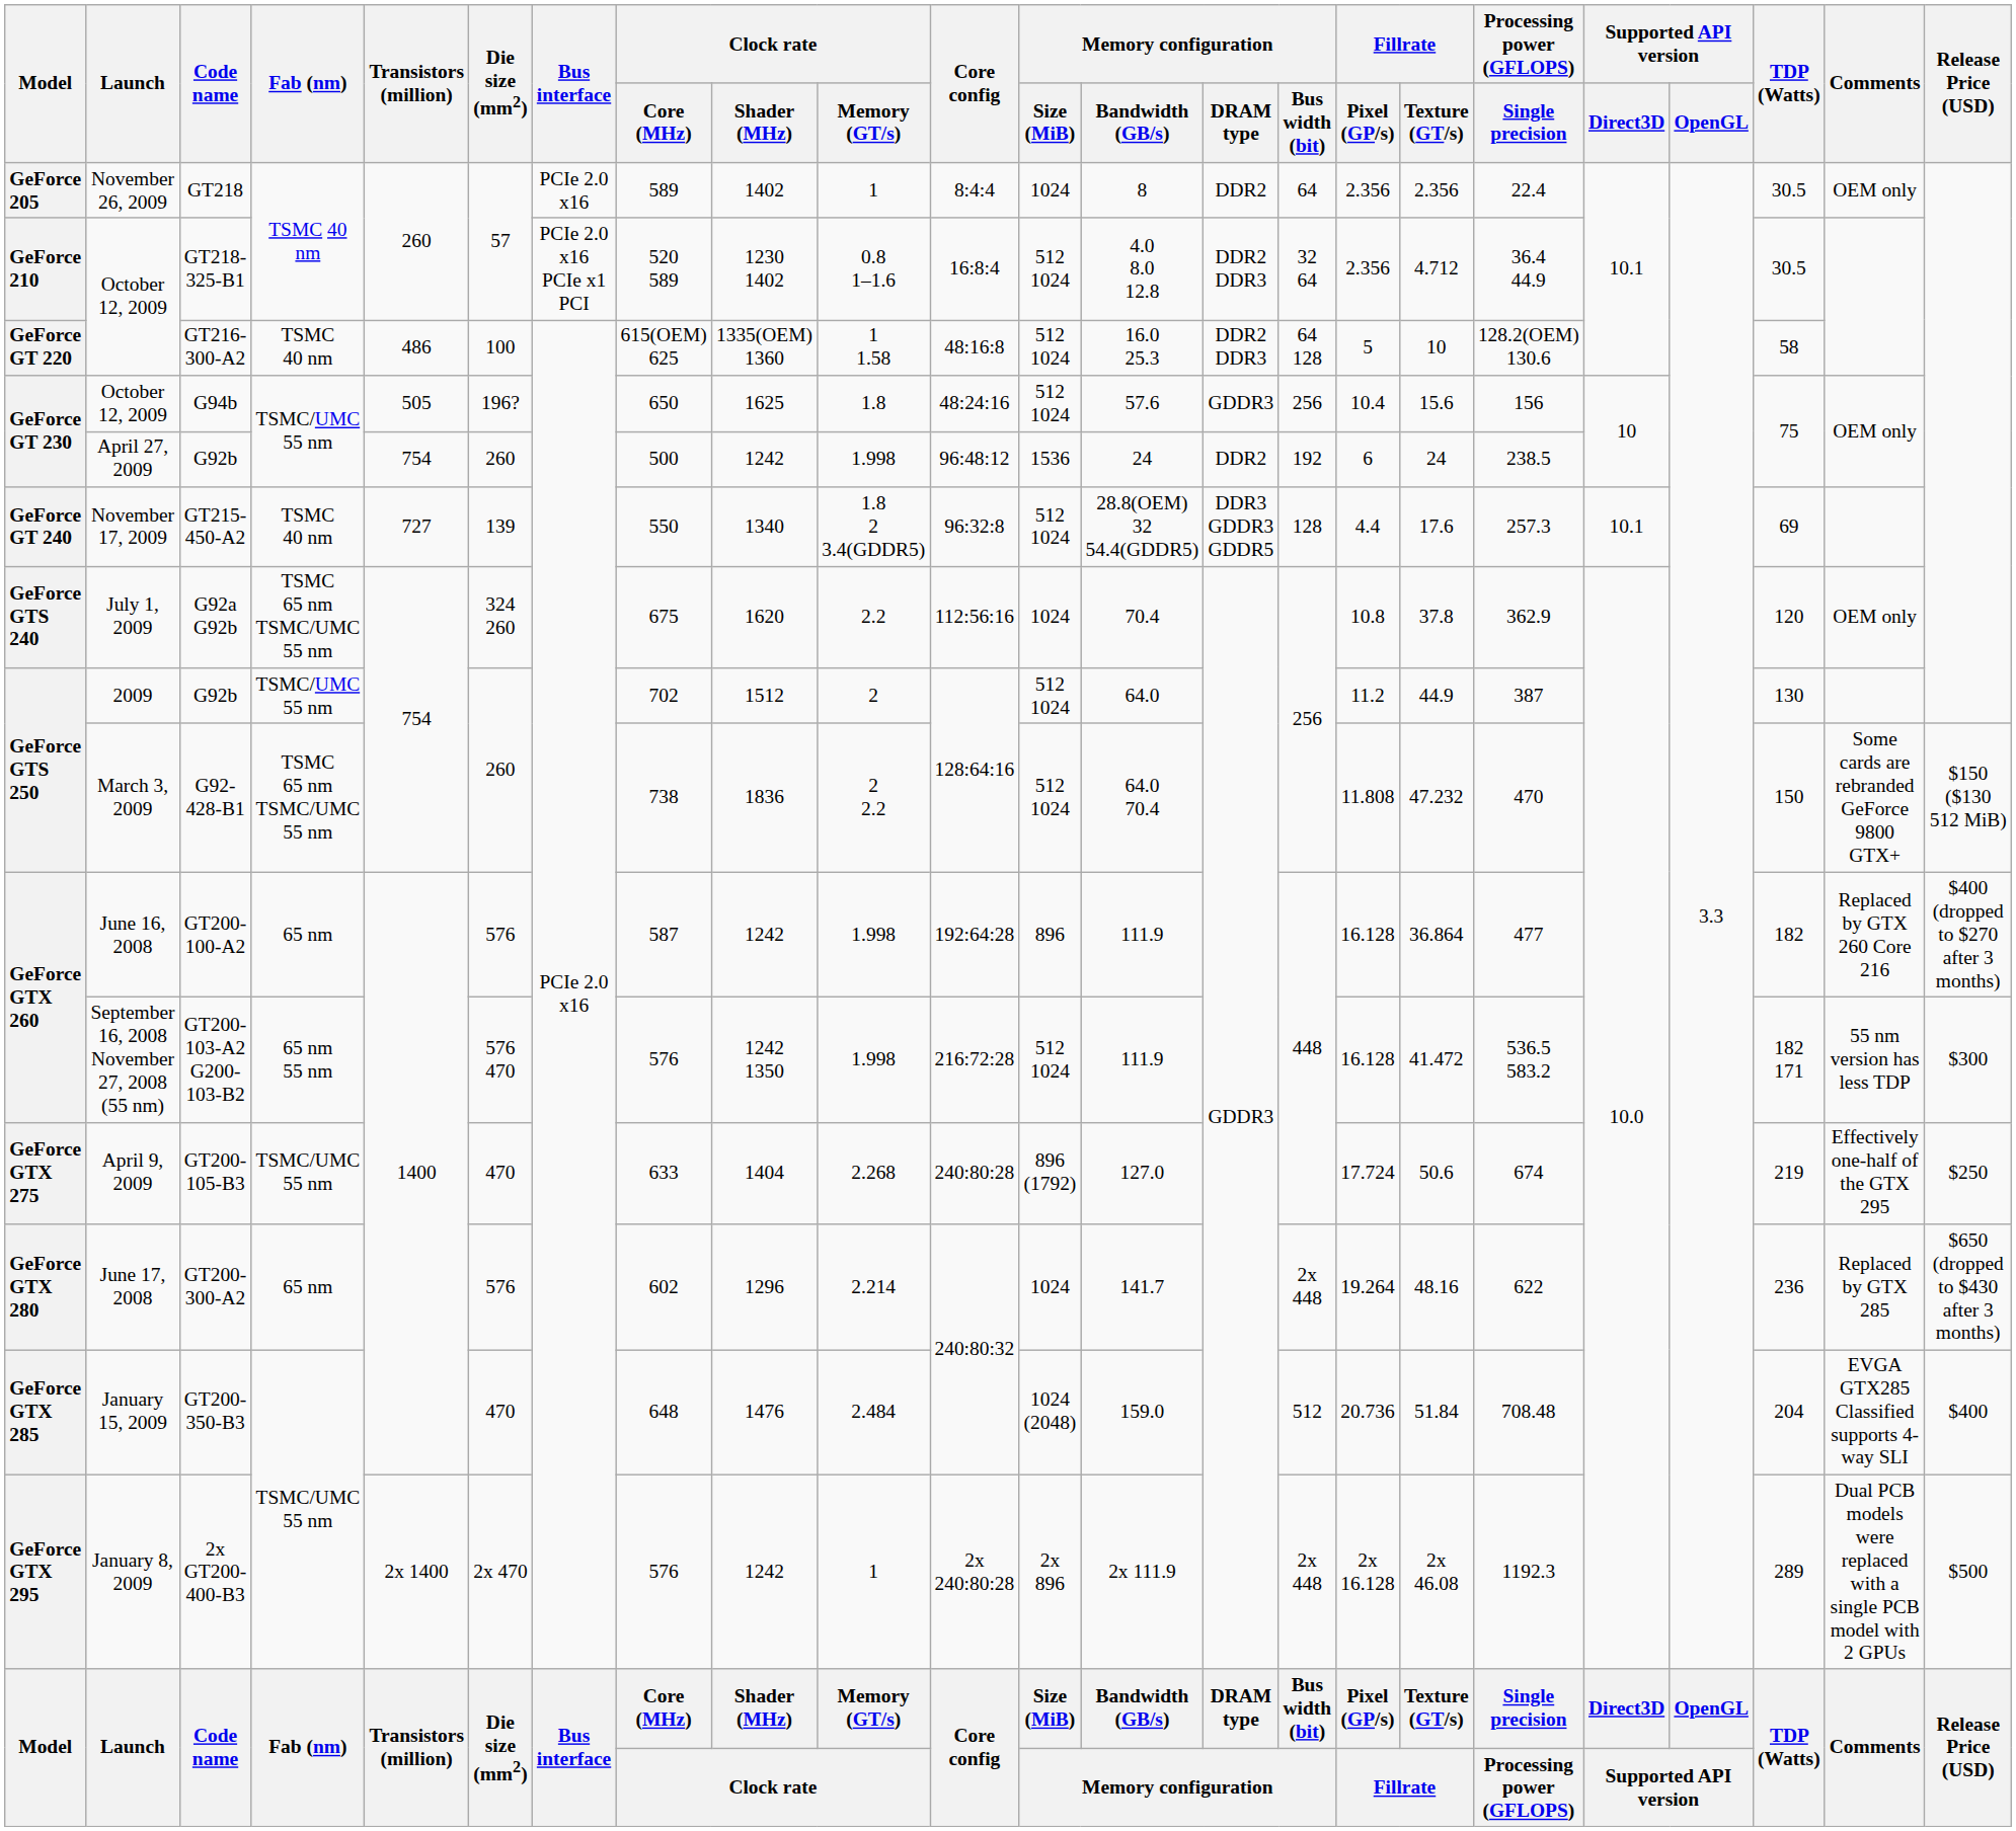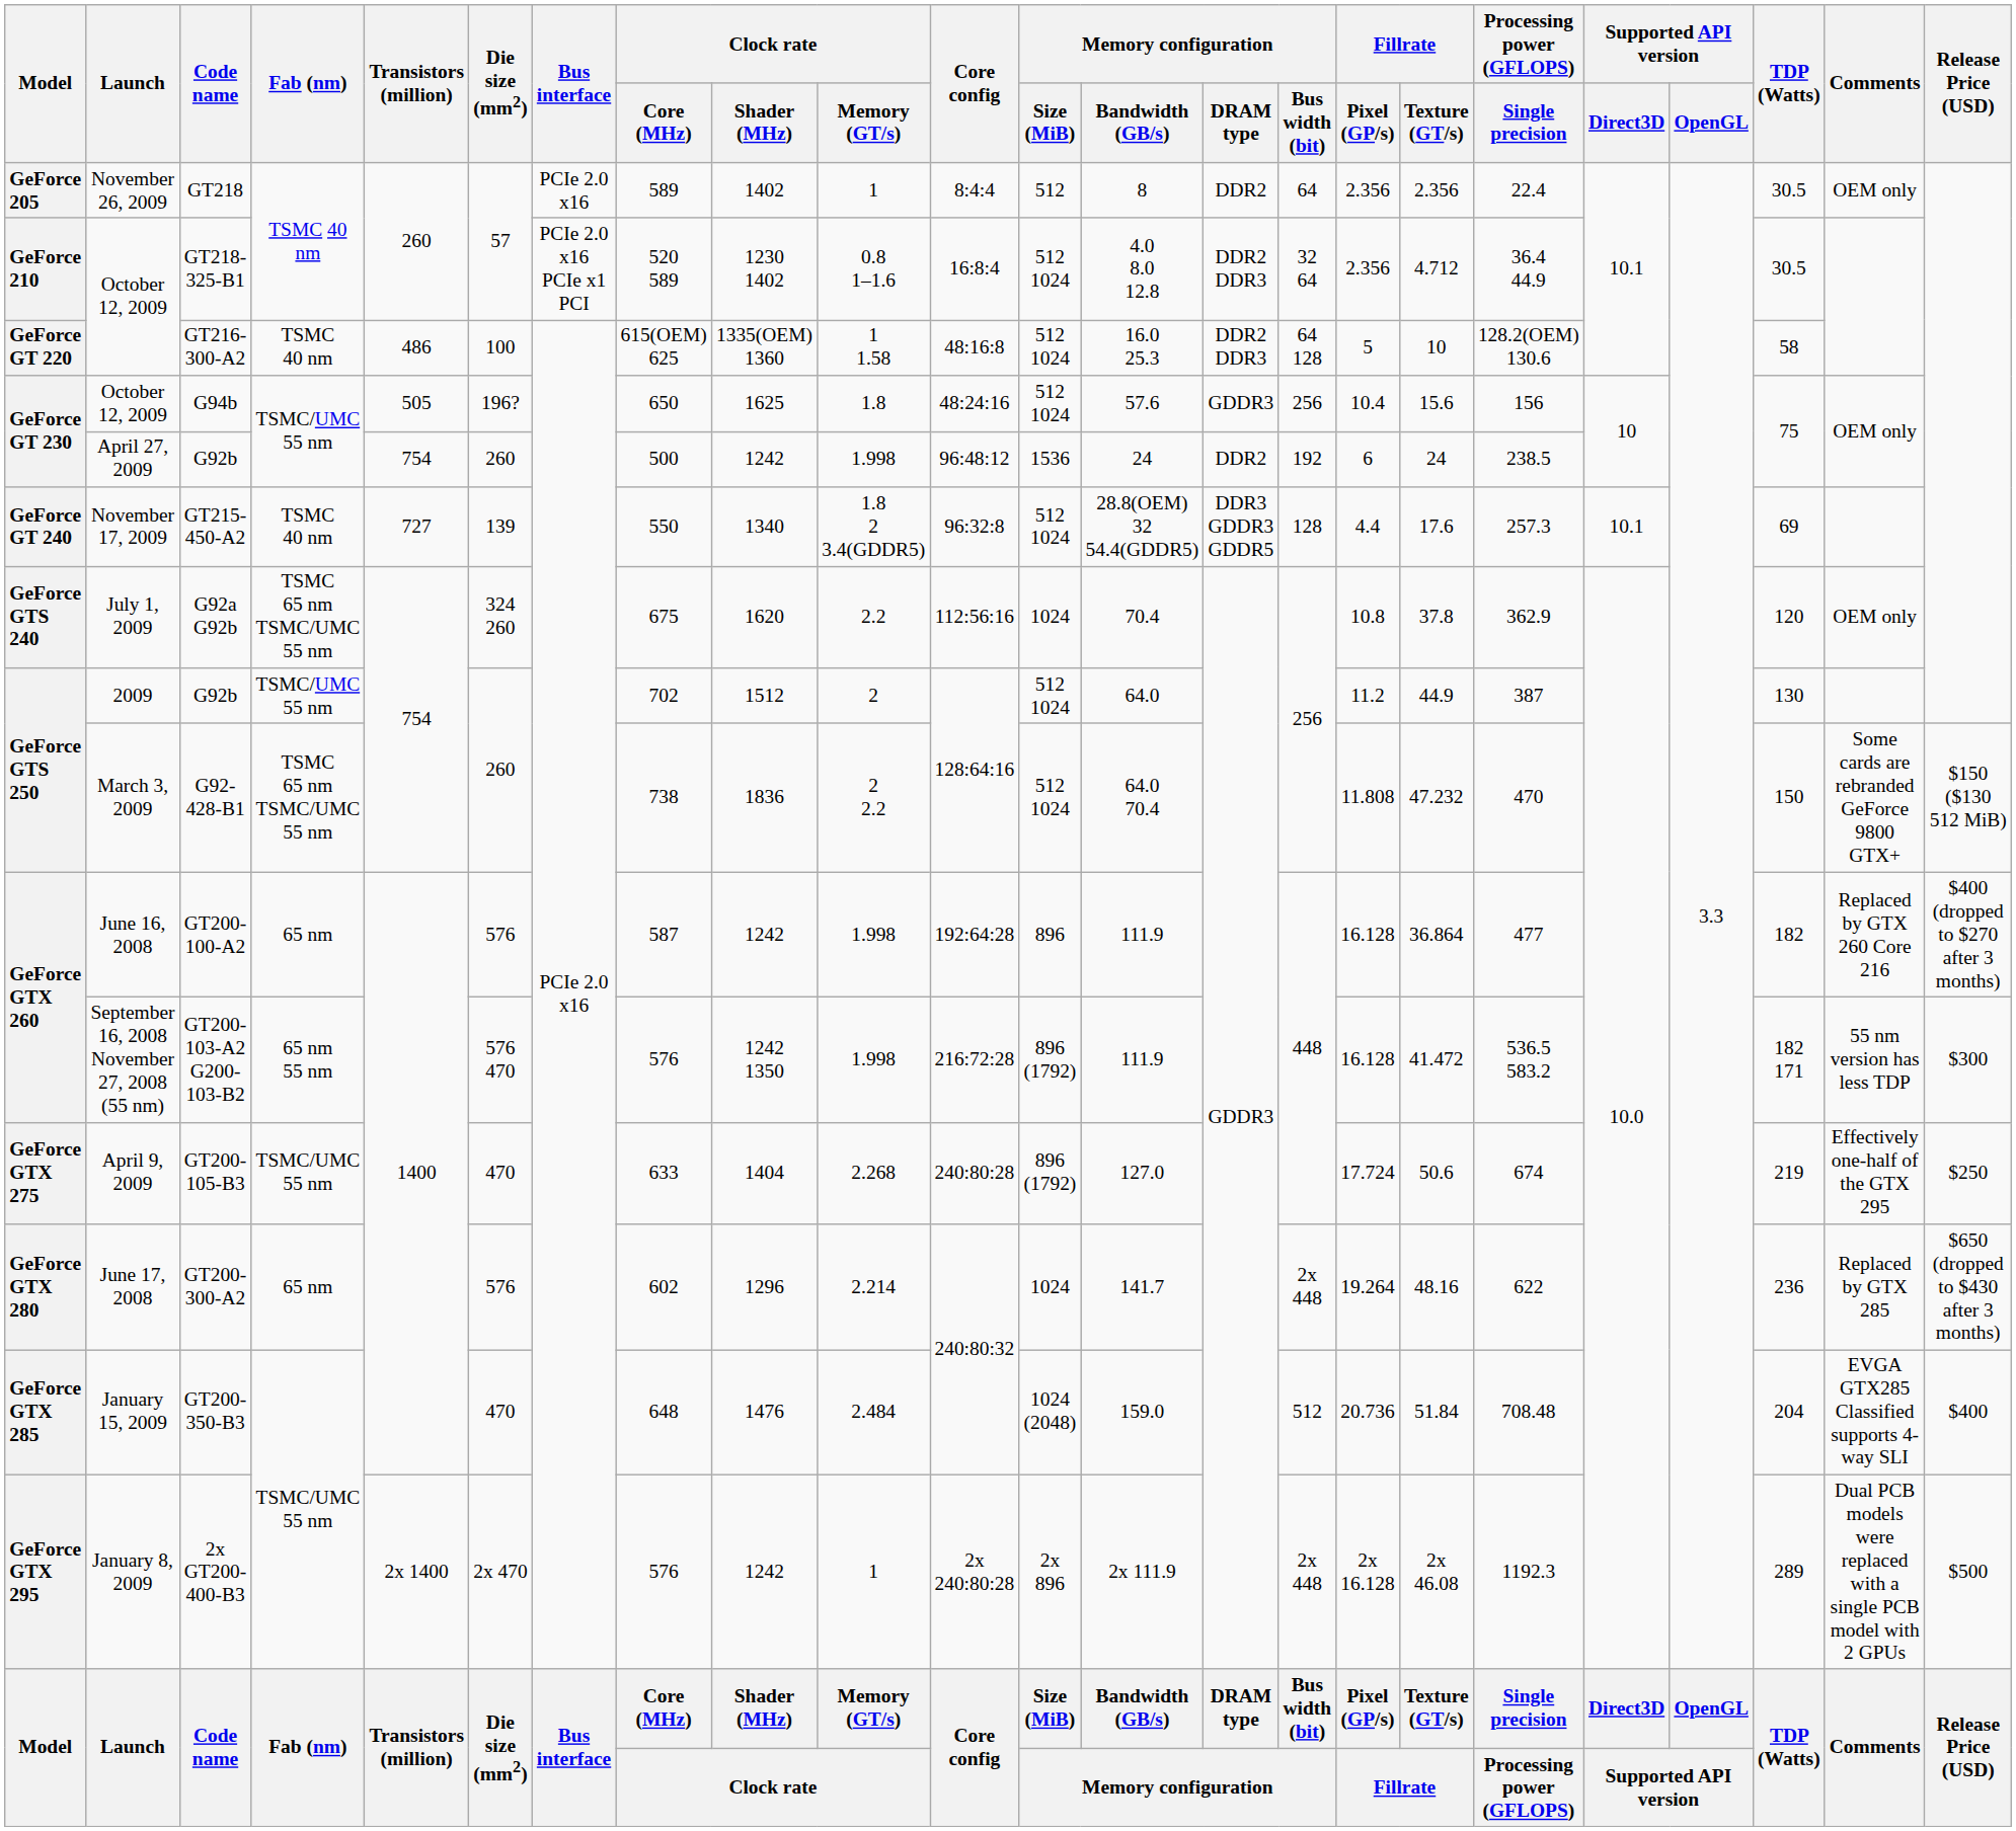 <table class="mw-datatable wikitable sortable sort-under" style="font-size:85%; text-align:center;">
 <tr>
 <th rowspan="2">Model</th>
 <th rowspan="2">Launch</th>
 <th rowspan="2"><a href='#'>Code name</a></th>
 <th rowspan="2"><a href='#'>Fab</a> (<a href='#'>nm</a>)</th>
 <th rowspan="2">Transistors (million)</th>
 <th rowspan="2">Die size (mm<sup>2</sup>)</th>
 <th rowspan="2"><a href='#'>Bus</a> <a href='#'>interface</a></th>
 <th colspan="3">Clock rate</th>
 <th rowspan="2">Core config</th>
 <th colspan="4">Memory configuration</th>
 <th colspan="2"><a href='#'>Fillrate</a></th>
 <th>Processing power (<a href='#'>GFLOPS</a>)</th>
 <th colspan="2">Supported <a href='#'>API</a> version</th>
 <th rowspan="2"><a href='#'>TDP</a> (Watts)</th>
 <th rowspan="2">Comments</th>
 <th rowspan="2">Release Price (USD)</th>
 </tr>
 <tr>
 <th>Core (<a href='#'>MHz</a>)</th>
 <th>Shader (<a href='#'>MHz</a>)</th>
 <th>Memory (<a href='#'>GT/s</a>)</th>
 <th>Size (<a href='#'>MiB</a>)</th>
 <th>Bandwidth (<a href='#'>GB/s</a>)</th>
 <th>DRAM type</th>
 <th>Bus width (<a href='#'>bit</a>)</th>
 <th>Pixel (<a href='#'>GP</a>/s)</th>
 <th>Texture (<a href='#'>GT</a>/s)</th>
 <th><a href='#'>Single precision</a></th>
 <th><a href='#'>Direct3D</a></th>
 <th><a href='#'>OpenGL</a></th>
 </tr>
 <tr>
 <th style="text-align:left;">GeForce 205</th>
 <td>November 26, 2009</td>
 <td>GT218</td>
 <td rowspan="2"><a href='#'>TSMC</a> <a href='#'>40 nm</a></td>
 <td rowspan="2">260</td>
 <td rowspan="2">57</td>
 <td>PCIe 2.0 x16</td>
 <td>589</td>
 <td>1402</td>
 <td>1</td>
 <td>8:4:4</td>
-<td>1024</td>
+<td>512</td>
 <td>8</td>
 <td>DDR2</td>
 <td>64</td>
 <td>2.356</td>
 <td>2.356</td>
 <td>22.4</td>
 <td rowspan="3">10.1</td>
 <td rowspan="15">3.3</td>
 <td>30.5</td>
 <td>OEM only</td>
 </tr>
 <tr>
 <th style="text-align:left;">GeForce 210</th>
 <td rowspan="2">October 12, 2009</td>
 <td>GT218-325-B1</td>
 <td>PCIe 2.0 x16<br>PCIe x1<br>PCI</td>
 <td>520<br>589</td>
 <td>1230<br>1402</td>
 <td>0.8<br>1–1.6</td>
 <td>16:8:4</td>
 <td>512<br>1024</td>
 <td>4.0<br>8.0<br>12.8</td>
 <td>DDR2<br>DDR3</td>
 <td>32<br>64</td>
 <td>2.356</td>
 <td>4.712</td>
 <td>36.4<br>44.9</td>
 <td>30.5</td>
 <td rowspan="2"></td>
 </tr>
 <tr>
 <th style="text-align:left;">GeForce GT 220</th>
 <td>GT216-300-A2</td>
 <td>TSMC 40 nm</td>
 <td>486</td>
 <td>100</td>
 <td rowspan="13">PCIe 2.0 x16</td>
 <td>615(OEM)<br>625</td>
 <td>1335(OEM)<br>1360</td>
 <td>1<br>1.58</td>
 <td>48:16:8</td>
 <td>512<br>1024</td>
 <td>16.0<br>25.3</td>
 <td>DDR2<br>DDR3</td>
 <td>64<br>128</td>
 <td>5</td>
 <td>10</td>
 <td>128.2(OEM)<br>130.6</td>
 <td>58</td>
 </tr>
 <tr>
 <th rowspan="2" style="text-align:left;">GeForce GT 230</th>
 <td>October 12, 2009</td>
 <td>G94b</td>
 <td rowspan="2">TSMC/<a href='#'>UMC</a> 55 nm</td>
 <td>505</td>
 <td>196?</td>
 <td>650</td>
 <td>1625</td>
 <td>1.8</td>
 <td>48:24:16</td>
 <td>512<br>1024</td>
 <td>57.6</td>
 <td>GDDR3</td>
 <td>256</td>
 <td>10.4</td>
 <td>15.6</td>
 <td>156</td>
 <td rowspan="2">10</td>
 <td rowspan="2">75</td>
 <td rowspan="2">OEM only</td>
 </tr>
 <tr>
 <td>April 27, 2009</td>
 <td>G92b</td>
 <td>754</td>
 <td>260</td>
 <td>500</td>
 <td>1242</td>
 <td>1.998</td>
 <td>96:48:12</td>
 <td>1536</td>
 <td>24</td>
 <td>DDR2</td>
 <td>192</td>
 <td>6</td>
 <td>24</td>
 <td>238.5</td>
 </tr>
 <tr>
 <th style="text-align:left;">GeForce GT 240</th>
 <td>November 17, 2009</td>
 <td>GT215-450-A2</td>
 <td>TSMC 40 nm</td>
 <td>727</td>
 <td>139</td>
 <td>550</td>
 <td>1340</td>
 <td>1.8<br>2<br>3.4(GDDR5)</td>
 <td>96:32:8</td>
 <td>512<br>1024</td>
 <td>28.8(OEM)<br>32<br>54.4(GDDR5)</td>
 <td>DDR3<br>GDDR3<br>GDDR5</td>
 <td>128</td>
 <td>4.4</td>
 <td>17.6</td>
 <td>257.3</td>
 <td>10.1</td>
 <td>69</td>
 <td></td>
 </tr>
 <tr>
 <th style="text-align:left;">GeForce GTS 240</th>
 <td>July 1, 2009</td>
 <td>G92a<br>G92b</td>
 <td>TSMC 65 nm<br>TSMC/UMC 55 nm</td>
 <td rowspan="3">754</td>
 <td>324<br>260</td>
 <td>675</td>
 <td>1620</td>
 <td>2.2</td>
 <td>112:56:16</td>
 <td>1024</td>
 <td>70.4</td>
 <td rowspan="9">GDDR3</td>
 <td rowspan="3">256</td>
 <td>10.8</td>
 <td>37.8</td>
 <td>362.9</td>
 <td rowspan="9">10.0</td>
 <td>120</td>
 <td>OEM only</td>
 </tr>
 <tr>
 <th rowspan="2" style="text-align:left;">GeForce GTS 250</th>
 <td>2009</td>
 <td>G92b</td>
 <td>TSMC/<a href='#'>UMC</a> 55 nm</td>
 <td rowspan="2">260</td>
 <td>702</td>
 <td>1512</td>
 <td>2</td>
 <td rowspan="2">128:64:16</td>
 <td>512<br>1024</td>
 <td>64.0</td>
 <td>11.2</td>
 <td>44.9</td>
 <td>387</td>
 <td>130</td>
 <td></td>
 </tr>
 <tr>
 <td>March 3, 2009</td>
 <td>G92-428-B1</td>
 <td>TSMC 65 nm<br>TSMC/UMC 55 nm</td>
 <td>738</td>
 <td>1836</td>
 <td>2<br>2.2</td>
 <td>512<br>1024</td>
 <td>64.0<br>70.4</td>
 <td>11.808</td>
 <td>47.232</td>
 <td>470</td>
 <td>150</td>
 <td>Some cards are rebranded GeForce 9800 GTX+</td>
 <td>$150<br>($130 512 MiB)</td>
 </tr>
 <tr>
 <th rowspan="2" style="text-align:left;">GeForce GTX 260</th>
 <td>June 16, 2008</td>
 <td>GT200-100-A2</td>
 <td>65 nm</td>
 <td rowspan="5">1400</td>
 <td>576</td>
 <td>587</td>
 <td>1242</td>
 <td>1.998</td>
 <td>192:64:28</td>
 <td>896</td>
 <td>111.9</td>
 <td rowspan="3">448</td>
 <td>16.128</td>
 <td>36.864</td>
 <td>477</td>
 <td>182</td>
 <td>Replaced by GTX 260 Core 216</td>
 <td>$400 (dropped to $270 after 3 months)</td>
 </tr>
 <tr>
 <td>September 16, 2008<br> November 27, 2008 (55 nm)</td>
 <td>GT200-103-A2<br>G200-103-B2</td>
 <td>65 nm<br>55 nm</td>
 <td>576<br>470</td>
 <td>576</td>
 <td>1242<br>1350</td>
 <td>1.998</td>
 <td>216:72:28</td>
-<td>512<br>1024</td>
+<td>896 (1792)</td>
 <td>111.9</td>
 <td>16.128</td>
 <td>41.472</td>
 <td>536.5<br>583.2</td>
 <td>182<br>171</td>
 <td>55 nm version has less TDP</td>
 <td>$300</td>
 </tr>
 <tr>
 <th style="text-align:left;">GeForce GTX 275</th>
 <td>April 9, 2009</td>
 <td>GT200-105-B3</td>
 <td>TSMC/UMC 55 nm</td>
 <td>470</td>
 <td>633</td>
 <td>1404</td>
 <td>2.268</td>
 <td>240:80:28</td>
 <td>896 (1792)</td>
 <td>127.0</td>
 <td>17.724</td>
 <td>50.6</td>
 <td>674</td>
 <td>219</td>
 <td>Effectively one-half of the GTX 295</td>
 <td>$250</td>
 </tr>
 <tr>
 <th style="text-align:left;">GeForce GTX 280</th>
 <td>June 17, 2008</td>
 <td>GT200-300-A2</td>
 <td>65 nm</td>
 <td>576</td>
 <td>602</td>
 <td>1296</td>
 <td>2.214</td>
 <td rowspan="2">240:80:32</td>
 <td>1024</td>
 <td>141.7</td>
 <td>2x 448</td>
 <td>19.264</td>
 <td>48.16</td>
 <td>622</td>
 <td>236</td>
 <td>Replaced by GTX 285</td>
 <td>$650 (dropped to $430 after 3 months)</td>
 </tr>
 <tr>
 <th style="text-align:left;">GeForce GTX 285</th>
 <td>January 15, 2009</td>
 <td>GT200-350-B3</td>
 <td rowspan="2">TSMC/UMC 55 nm</td>
 <td>470</td>
 <td>648</td>
 <td>1476</td>
 <td>2.484</td>
 <td>1024 (2048)</td>
 <td>159.0</td>
 <td>512</td>
 <td>20.736</td>
 <td>51.84</td>
 <td>708.48</td>
 <td>204</td>
 <td>EVGA GTX285 Classified supports 4-way SLI</td>
 <td>$400</td>
 </tr>
 <tr>
 <th style="text-align:left;">GeForce GTX 295</th>
 <td>January 8, 2009</td>
 <td>2x GT200-400-B3</td>
 <td>2x 1400</td>
 <td>2x 470</td>
 <td>576</td>
 <td>1242</td>
 <td>1</td>
 <td>2x 240:80:28</td>
 <td>2x 896</td>
 <td>2x 111.9</td>
 <td>2x 448</td>
 <td>2x 16.128</td>
 <td>2x 46.08</td>
 <td>1192.3</td>
 <td>289</td>
 <td>Dual PCB models were replaced with a single PCB model with 2 GPUs</td>
 <td>$500</td>
 </tr>
 <tr>
 <th rowspan="2">Model</th>
 <th rowspan="2">Launch</th>
 <th rowspan="2"><a href='#'>Code name</a></th>
 <th rowspan="2">Fab (<a href='#'>nm</a>)</th>
 <th rowspan="2">Transistors (million)</th>
 <th rowspan="2">Die size (mm<sup>2</sup>)</th>
 <th rowspan="2"><a href='#'>Bus</a> <a href='#'>interface</a></th>
 <th>Core (<a href='#'>MHz</a>)</th>
 <th>Shader (<a href='#'>MHz</a>)</th>
 <th>Memory (<a href='#'>GT/s</a>)</th>
 <th rowspan="2">Core config</th>
 <th>Size (<a href='#'>MiB</a>)</th>
 <th>Bandwidth (<a href='#'>GB/s</a>)</th>
 <th>DRAM type</th>
 <th>Bus width (<a href='#'>bit</a>)</th>
 <th>Pixel (<a href='#'>GP</a>/s)</th>
 <th>Texture (<a href='#'>GT</a>/s)</th>
 <th><a href='#'>Single precision</a></th>
 <th><a href='#'>Direct3D</a></th>
 <th><a href='#'>OpenGL</a></th>
 <th rowspan="2"><a href='#'>TDP</a> (Watts)</th>
 <th rowspan="2">Comments</th>
 <th rowspan="2">Release Price (USD)</th>
 </tr>
 <tr>
 <th colspan="3">Clock rate</th>
 <th colspan="4">Memory configuration</th>
 <th colspan="2"><a href='#'>Fillrate</a></th>
 <th>Processing power (<a href='#'>GFLOPS</a>)</th>
 <th colspan="2">Supported API version</th>
 </tr>
 </table>
